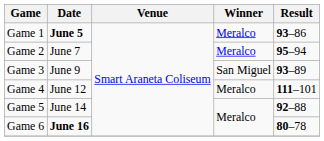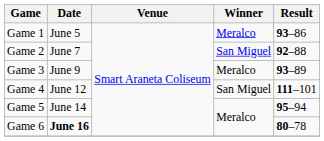 <table class="wikitable">
 <tr>
 <th>Game</th>
 <th>Date</th>
 <th>Venue</th>
 <th>Winner</th>
 <th>Result</th>
 </tr>
 <tr>
 <td>Game 1</td>
-<td><strong>June 5</strong></td>
+<td>June 5</td>
 <td rowspan=6><a href='#'>Smart Araneta Coliseum</a></td>
 <td><a href='#'>Meralco</a></td>
 <td><strong>93</strong>–86</td>
 </tr>
 <tr>
 <td>Game 2</td>
 <td>June 7</td>
-<td><a href='#'>Meralco</a></td>
-<td><strong>95</strong>–94</td>
+<td><a href='#'>San Miguel</a></td>
+<td><strong>92</strong>–88</td>
 </tr>
 <tr>
 <td>Game 3</td>
 <td>June 9</td>
-<td>San Miguel</td>
+<td>Meralco</td>
 <td><strong>93</strong>–89</td>
 </tr>
 <tr>
 <td>Game 4</td>
 <td>June 12</td>
-<td>Meralco</td>
+<td>San Miguel</td>
 <td><strong>111</strong>–101</td>
 </tr>
 <tr>
 <td>Game 5</td>
 <td>June 14</td>
 <td rowspan=2>Meralco</td>
-<td><strong>92</strong>–88</td>
+<td><strong>95</strong>–94</td>
 </tr>
 <tr>
 <td>Game 6</td>
 <td><strong>June 16</strong></td>
 <td><strong>80</strong>–78</td>
 </tr>
 <tr>
 </tr>
 </table>
